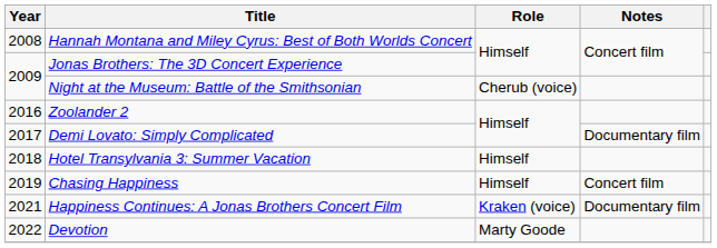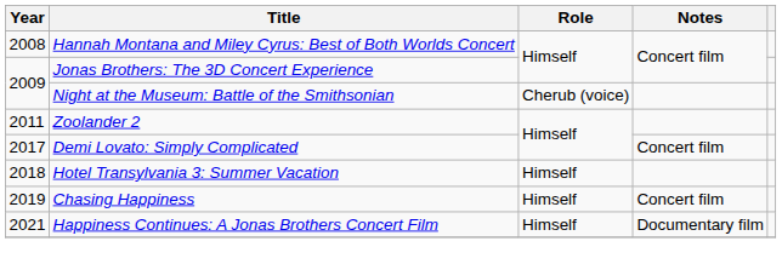 <table class="wikitable sortable">
 <tr>
 <th>Year</th>
 <th>Title</th>
 <th>Role</th>
 <th>Notes</th>
 <th class="unsortable"></th>
 </tr>
 <tr>
 <td>2008</td>
 <td><em><a href='#'>Hannah Montana and Miley Cyrus: Best of Both Worlds Concert</a></em></td>
 <td rowspan="2">Himself</td>
 <td rowspan="2">Concert film</td>
 <td></td>
 </tr>
 <tr>
 <td rowspan="2">2009</td>
 <td><em><a href='#'>Jonas Brothers: The 3D Concert Experience</a></em></td>
 <td></td>
 </tr>
 <tr>
 <td><em><a href='#'>Night at the Museum: Battle of the Smithsonian</a></em></td>
 <td>Cherub (voice)</td>
 <td></td>
 <td></td>
 </tr>
 <tr>
-<td>2016</td>
+<td>2011</td>
 <td><em><a href='#'>Zoolander 2</a></em></td>
 <td rowspan="2">Himself</td>
 <td></td>
 <td></td>
 </tr>
 <tr>
 <td>2017</td>
 <td><em><a href='#'>Demi Lovato: Simply Complicated</a></em></td>
-<td>Documentary film</td>
+<td>Concert film</td>
 <td></td>
 </tr>
 <tr>
 <td>2018</td>
 <td><em><a href='#'>Hotel Transylvania 3: Summer Vacation</a></em></td>
 <td>Himself</td>
 <td></td>
 <td></td>
 </tr>
 <tr>
 <td>2019</td>
 <td><em><a href='#'>Chasing Happiness</a></em></td>
 <td>Himself</td>
 <td>Concert film</td>
 <td></td>
 </tr>
 <tr>
 <td>2021</td>
 <td><em><a href='#'>Happiness Continues: A Jonas Brothers Concert Film</a></em></td>
-<td><a href='#'>Kraken</a> (voice)</td>
+<td>Himself</td>
 <td>Documentary film</td>
-<td></td>
-</tr>
-<tr>
-<td>2022</td>
-<td><em><a href='#'>Devotion</a></em></td>
-<td>Marty Goode</td>
-<td></td>
 <td></td>
 </tr>
 <tr>
 </tr>
 </table>
